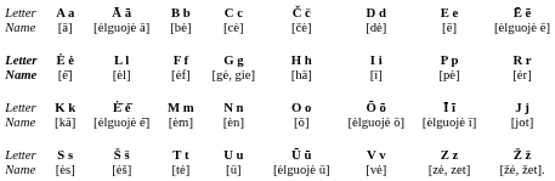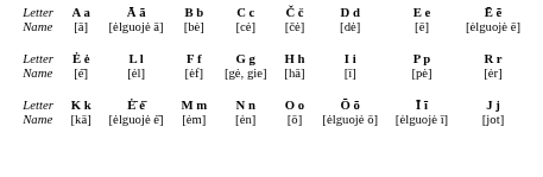 <table align=center cellpadding=10 style="text-align:center;">
 <tr>
 <td align="left"><em>Letter</em><br><em>Name</em></td>
 <td><strong>A a</strong> <br> [ā]</td>
 <td><strong>Ā ā</strong> <br> [ėlguojė ā]</td>
 <td><strong>B b</strong> <br> [bė]</td>
 <td><strong>C c</strong> <br> [cė]</td>
 <td><strong>Č č</strong> <br> [čė]</td>
 <td><strong>D d</strong> <br> [dė]</td>
 <td><strong>E e</strong> <br> [ē]</td>
 <td><strong>Ē ē</strong> <br> [ėlguojė ē]</td>
 </tr>
 <tr>
-<td align="left"><strong><em>Letter</em><br><em>Name</em></strong></td>
+<td align="left"><em>Letter</em><br><em>Name</em></td>
 <td><strong>Ė ė</strong> <br>[ė̄]</td>
 <td><strong>L l</strong> <br>[ėl]</td>
 <td><strong>F f</strong> <br>[ėf]</td>
 <td><strong>G g</strong> <br>[gė, gie]</td>
 <td><strong>H h</strong> <br>[hā]</td>
 <td><strong>I i</strong> <br>[ī]</td>
 <td><strong>P p</strong> <br>[pė]</td>
 <td><strong>R r</strong> <br>[ėr]</td>
 </tr>
 <tr>
 <td align="left"><em>Letter</em><br><em>Name</em></td>
 <td><strong>K k</strong> <br>[kā]</td>
 <td><strong>Ė̄ ė̄</strong> <br>[ėlguojė ė̄]</td>
 <td><strong>M m</strong> <br>[ėm]</td>
 <td><strong>N n</strong> <br>[ėn]</td>
 <td><strong>O o</strong> <br>[ō]</td>
 <td><strong>Ō ō</strong> <br>[ėlguojė ō]</td>
 <td><strong>Ī ī</strong> <br>[ėlguojė ī]</td>
 <td><strong>J j</strong> <br>[jot]</td>
 </tr>
-<tr>
-<td align="left"><em>Letter</em><br><em>Name</em></td>
-<td><strong>S s</strong> <br>[ės]</td>
-<td><strong>Š š</strong> <br>[ėš]</td>
-<td><strong>T t</strong> <br>[tė]</td>
-<td><strong>U u</strong> <br>[ū]</td>
-<td><strong>Ū ū</strong> <br>[ėlguojė ū]</td>
-<td><strong>V v</strong> <br>[vė]</td>
-<td><strong>Z z</strong> <br>[zė, zet]</td>
-<td><strong>Ž ž</strong> <br>[žė, žet].</td>
-</tr>
 </table>
